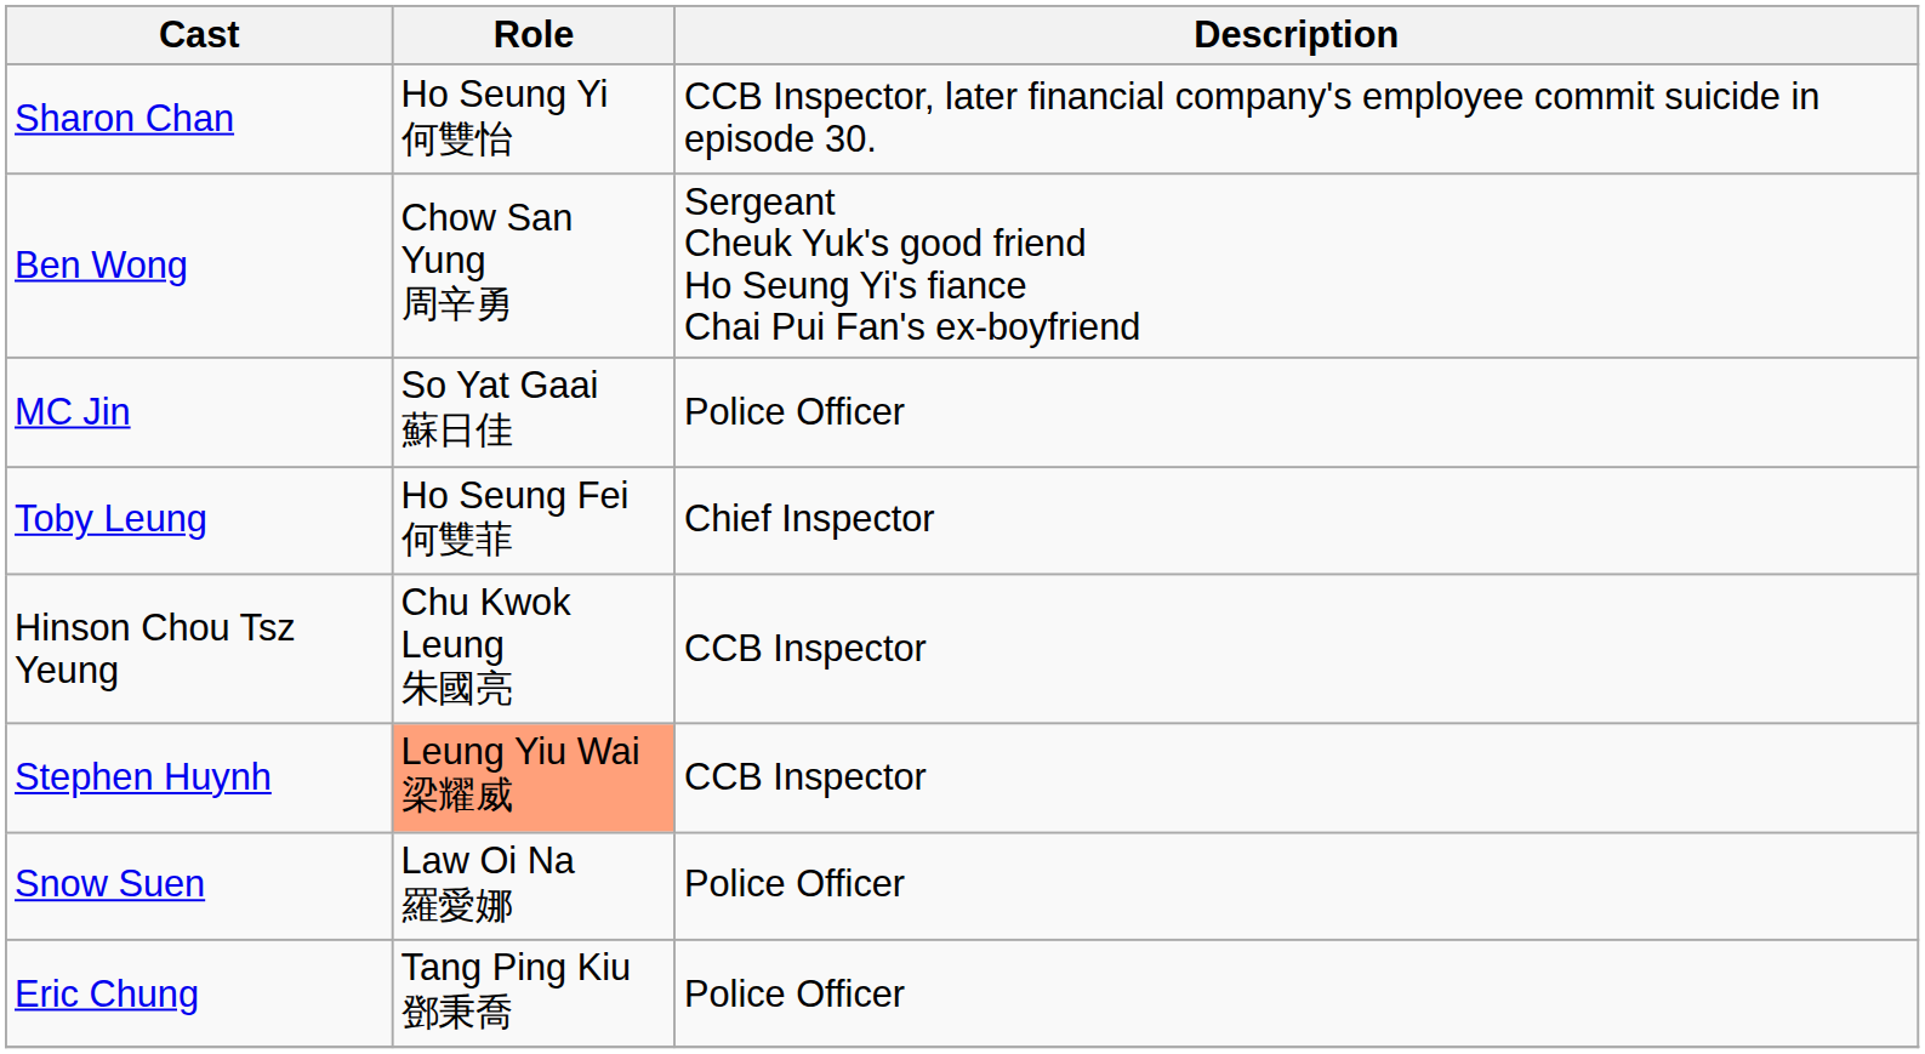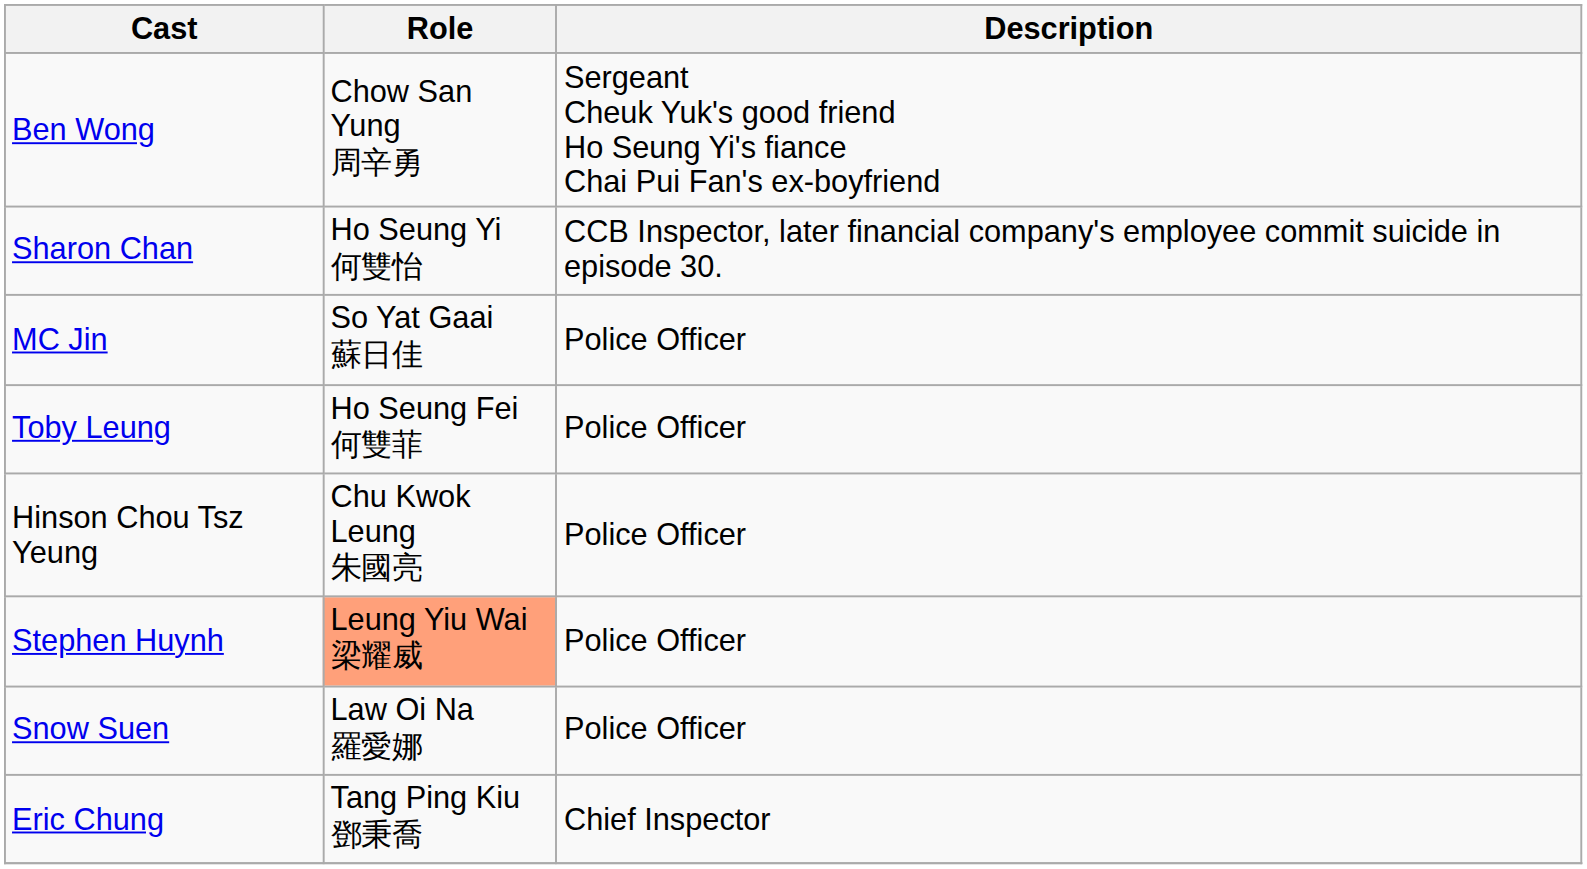 <table class="wikitable" width="65%">
 <tr>
 <th>Cast</th>
 <th>Role</th>
 <th>Description</th>
 </tr>
 <tr>
+<td><a href='#'>Ben Wong</a></td>
+<td>Chow San Yung<br>周辛勇</td>
+<td>Sergeant<br>Cheuk Yuk's good friend<br>Ho Seung Yi's fiance<br>Chai Pui Fan's ex-boyfriend</td>
+</tr>
+<tr>
 <td><a href='#'>Sharon Chan</a></td>
 <td>Ho Seung Yi<br>何雙怡</td>
 <td>CCB Inspector, later financial company's employee commit suicide in episode 30.</td>
-</tr>
-<tr>
-<td><a href='#'>Ben Wong</a></td>
-<td>Chow San Yung<br>周辛勇</td>
-<td>Sergeant<br>Cheuk Yuk's good friend<br>Ho Seung Yi's fiance<br>Chai Pui Fan's ex-boyfriend</td>
 </tr>
 <tr>
 <td><a href='#'>MC Jin</a></td>
 <td>So Yat Gaai<br>蘇日佳</td>
 <td>Police Officer</td>
 </tr>
 <tr>
 <td><a href='#'>Toby Leung</a></td>
 <td>Ho Seung Fei<br>何雙菲</td>
-<td>Chief Inspector</td>
+<td>Police Officer</td>
 </tr>
 <tr>
 <td>Hinson Chou Tsz Yeung</td>
 <td>Chu Kwok Leung<br>朱國亮</td>
-<td>CCB Inspector</td>
+<td>Police Officer</td>
 </tr>
 <tr>
 <td><a href='#'>Stephen Huynh</a></td>
 <td style="background: lightsalmon;">Leung Yiu Wai<br>梁耀威</td>
-<td>CCB Inspector</td>
+<td>Police Officer</td>
 </tr>
 <tr>
 <td><a href='#'>Snow Suen</a></td>
 <td>Law Oi Na<br>羅愛娜</td>
 <td>Police Officer</td>
 </tr>
 <tr>
 <td><a href='#'>Eric Chung</a></td>
 <td>Tang Ping Kiu<br>鄧秉喬</td>
-<td>Police Officer</td>
+<td>Chief Inspector</td>
 </tr>
 <tr>
 </tr>
 </table>
